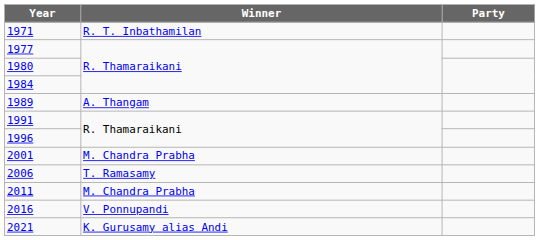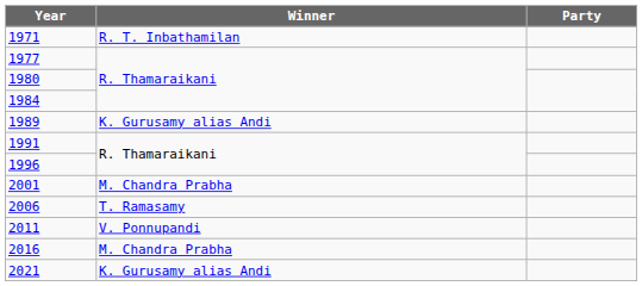 <table class="wikitable sortable" width="50%">
 <tr>
 <th style="background-color:#666666; color:white">Year</th>
 <th style="background-color:#666666; color:white">Winner</th>
 <th style="background-color:#666666; color:white" colspan="2">Party</th>
 </tr>
 <tr>
 <td><a href='#'>1971</a></td>
 <td><a href='#'>R. T. Inbathamilan</a></td>
 <td></td>
 </tr>
 <tr>
 <td><a href='#'>1977</a></td>
 <td rowspan="3"><a href='#'>R. Thamaraikani</a></td>
 <td></td>
 </tr>
 <tr>
 <td><a href='#'>1980</a></td>
 </tr>
 <tr>
 <td><a href='#'>1984</a></td>
 </tr>
 <tr>
 <td><a href='#'>1989</a></td>
-<td><a href='#'>A. Thangam</a></td>
+<td><a href='#'>K. Gurusamy alias Andi</a></td>
 <td></td>
 </tr>
 <tr>
 <td><a href='#'>1991</a></td>
 <td rowspan="2">R. Thamaraikani</td>
 <td></td>
 </tr>
 <tr>
 <td><a href='#'>1996</a></td>
 <td></td>
 </tr>
 <tr>
 <td><a href='#'>2001</a></td>
 <td><a href='#'>M. Chandra Prabha</a></td>
 </tr>
 <tr>
 <td><a href='#'>2006</a></td>
 <td><a href='#'>T. Ramasamy</a></td>
 <td></td>
 </tr>
 <tr>
 <td><a href='#'>2011</a></td>
-<td><a href='#'>M. Chandra Prabha</a></td>
+<td><a href='#'>V. Ponnupandi</a></td>
 </tr>
 <tr>
 <td><a href='#'>2016</a></td>
-<td><a href='#'>V. Ponnupandi</a></td>
+<td><a href='#'>M. Chandra Prabha</a></td>
 <td></td>
 </tr>
 <tr>
 <td><a href='#'>2021</a></td>
 <td><a href='#'>K. Gurusamy alias Andi</a></td>
 </tr>
 </table>
